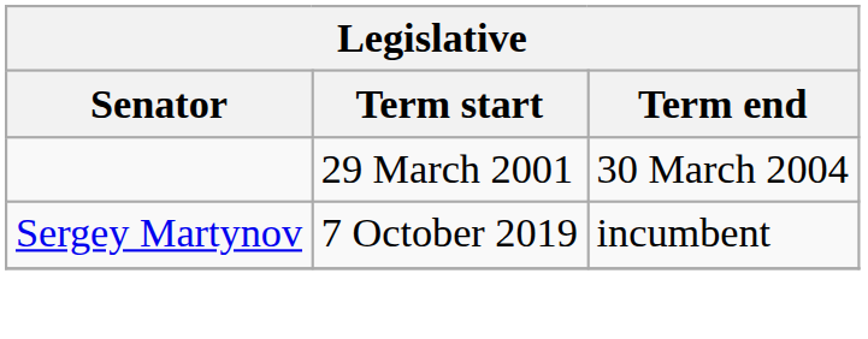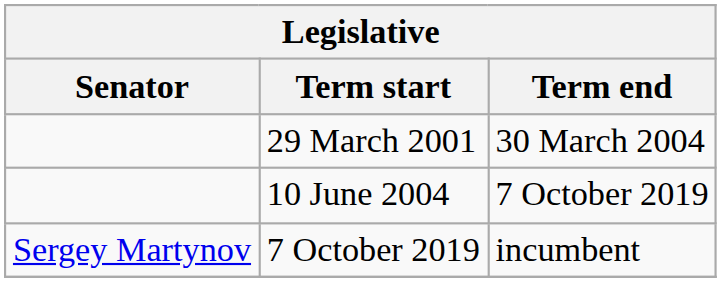 <table class="wikitable sortable">
 <tr>
 <th colspan=3>Legislative</th>
 </tr>
 <tr>
 <th>Senator</th>
 <th>Term start</th>
 <th>Term end</th>
 </tr>
 <tr>
 <td></td>
 <td>29 March 2001</td>
 <td>30 March 2004</td>
 </tr>
 <tr>
+<td></td>
+<td>10 June 2004</td>
+<td>7 October 2019</td>
+</tr>
+<tr>
 <td><a href='#'>Sergey Martynov</a></td>
 <td>7 October 2019</td>
 <td>incumbent</td>
 </tr>
 <tr>
 </tr>
 </table>
